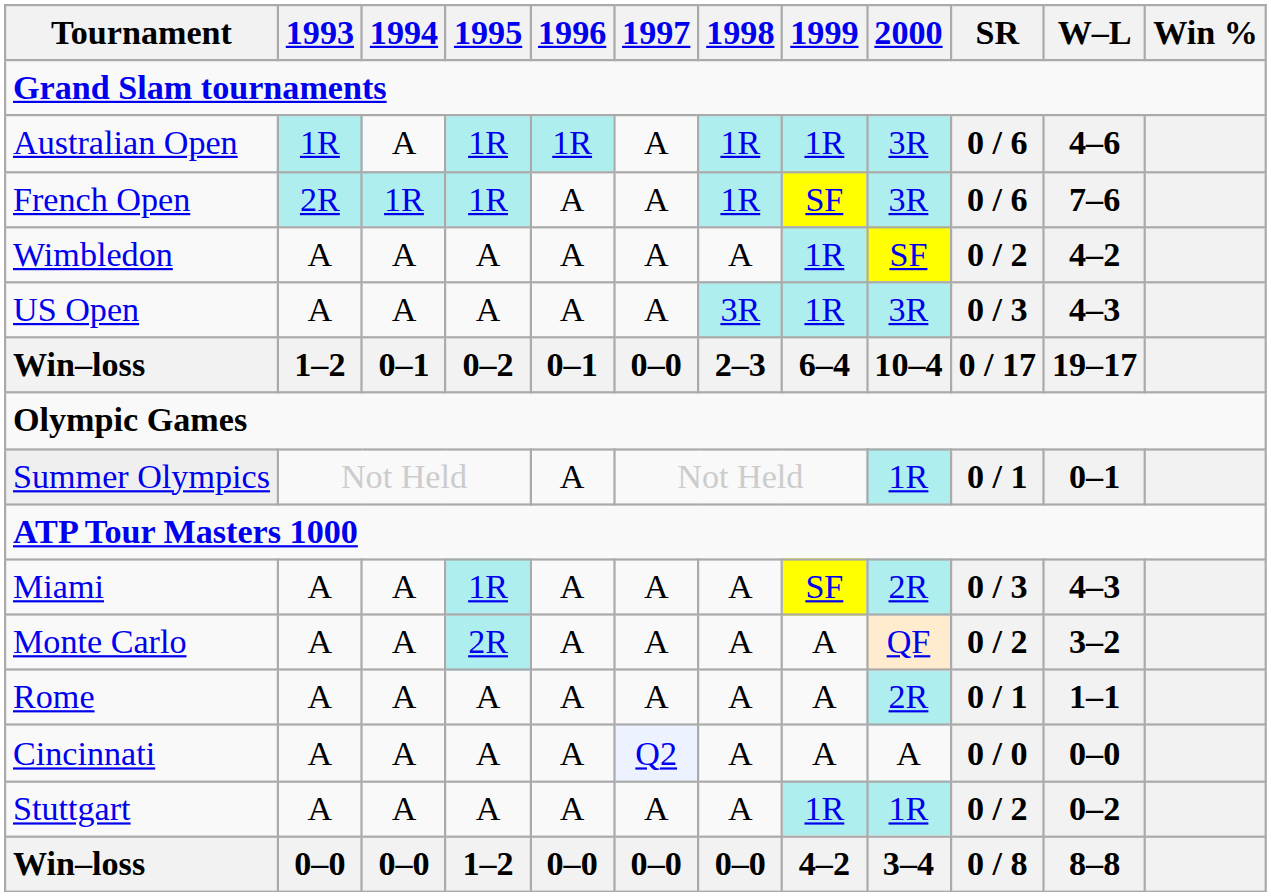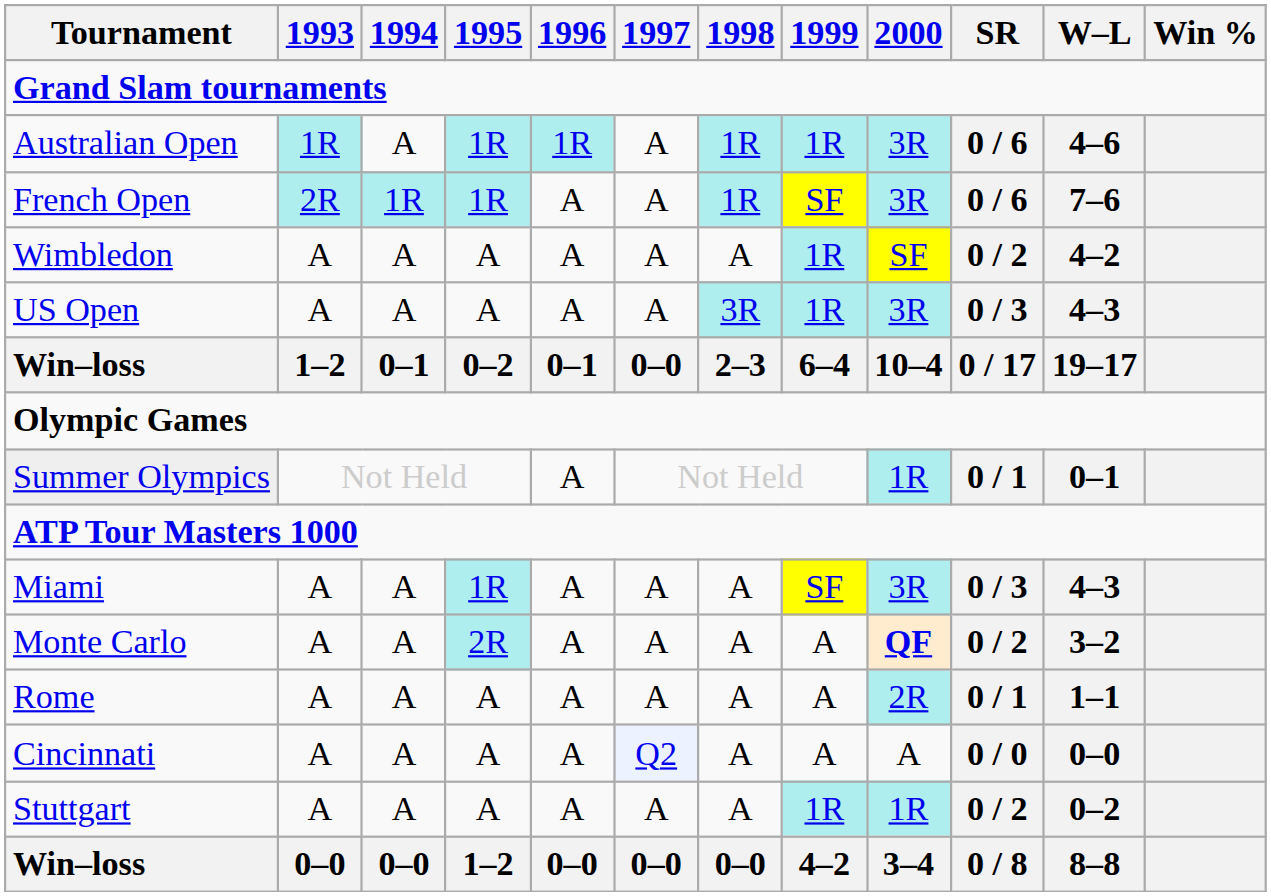 <table class=wikitable style=text-align:center;font-size:97%>
 <tr>
 <th>Tournament</th>
 <th><a href='#'>1993</a></th>
 <th><a href='#'>1994</a></th>
 <th><a href='#'>1995</a></th>
 <th><a href='#'>1996</a></th>
 <th><a href='#'>1997</a></th>
 <th><a href='#'>1998</a></th>
 <th><a href='#'>1999</a></th>
 <th><a href='#'>2000</a></th>
 <th>SR</th>
 <th>W–L</th>
 <th>Win %</th>
 </tr>
 <tr>
 <td colspan=23 align=left><strong><a href='#'>Grand Slam tournaments</a></strong></td>
 </tr>
 <tr>
 <td align=left><a href='#'>Australian Open</a></td>
 <td bgcolor=afeeee><a href='#'>1R</a></td>
 <td>A</td>
 <td bgcolor=afeeee><a href='#'>1R</a></td>
 <td bgcolor=afeeee><a href='#'>1R</a></td>
 <td>A</td>
 <td bgcolor=afeeee><a href='#'>1R</a></td>
 <td bgcolor=afeeee><a href='#'>1R</a></td>
 <td bgcolor=afeeee><a href='#'>3R</a></td>
 <th>0 / 6</th>
 <th>4–6</th>
 <th></th>
 </tr>
 <tr>
 <td align=left><a href='#'>French Open</a></td>
 <td bgcolor=afeeee><a href='#'>2R</a></td>
 <td bgcolor=afeeee><a href='#'>1R</a></td>
 <td bgcolor=afeeee><a href='#'>1R</a></td>
 <td>A</td>
 <td>A</td>
 <td bgcolor=afeeee><a href='#'>1R</a></td>
 <td bgcolor=yellow><a href='#'>SF</a></td>
 <td bgcolor=afeeee><a href='#'>3R</a></td>
 <th>0 / 6</th>
 <th>7–6</th>
 <th></th>
 </tr>
 <tr>
 <td align=left><a href='#'>Wimbledon</a></td>
 <td>A</td>
 <td>A</td>
 <td>A</td>
 <td>A</td>
 <td>A</td>
 <td>A</td>
 <td bgcolor=afeeee><a href='#'>1R</a></td>
 <td bgcolor=yellow><a href='#'>SF</a></td>
 <th>0 / 2</th>
 <th>4–2</th>
 <th></th>
 </tr>
 <tr>
 <td align=left><a href='#'>US Open</a></td>
 <td>A</td>
 <td>A</td>
 <td>A</td>
 <td>A</td>
 <td>A</td>
 <td bgcolor=afeeee><a href='#'>3R</a></td>
 <td bgcolor=afeeee><a href='#'>1R</a></td>
 <td bgcolor=afeeee><a href='#'>3R</a></td>
 <th>0 / 3</th>
 <th>4–3</th>
 <th></th>
 </tr>
 <tr>
 <th style=text-align:left>Win–loss</th>
 <th>1–2</th>
 <th>0–1</th>
 <th>0–2</th>
 <th>0–1</th>
 <th>0–0</th>
 <th>2–3</th>
 <th>6–4</th>
 <th>10–4</th>
 <th>0 / 17</th>
 <th>19–17</th>
 <th></th>
 </tr>
 <tr>
 <td colspan=22 align=left><strong>Olympic Games</strong></td>
 </tr>
 <tr>
 <td style=background:#EFEFEF align=left><a href='#'>Summer Olympics</a></td>
 <td colspan=3 style=color:#cccccc>Not Held</td>
 <td>A</td>
 <td colspan=3 style=color:#cccccc>Not Held</td>
 <td style=background:#afeeee><a href='#'>1R</a></td>
 <th>0 / 1</th>
 <th>0–1</th>
 <th></th>
 </tr>
 <tr>
 <td colspan=25 style=text-align:left><strong><a href='#'>ATP Tour Masters 1000</a></strong></td>
 </tr>
 <tr>
 <td align=left><a href='#'>Miami</a></td>
 <td>A</td>
 <td>A</td>
 <td bgcolor=afeeee><a href='#'>1R</a></td>
 <td>A</td>
 <td>A</td>
 <td>A</td>
 <td bgcolor=yellow><a href='#'>SF</a></td>
-<td bgcolor=afeeee><a href='#'>2R</a></td>
+<td bgcolor=afeeee><a href='#'>3R</a></td>
 <th>0 / 3</th>
 <th>4–3</th>
 <th></th>
 </tr>
 <tr>
 <td align=left><a href='#'>Monte Carlo</a></td>
 <td>A</td>
 <td>A</td>
 <td bgcolor=afeeee><a href='#'>2R</a></td>
 <td>A</td>
 <td>A</td>
 <td>A</td>
 <td>A</td>
-<td bgcolor=ffebcd><a href='#'>QF</a></td>
+<td bgcolor=ffebcd><strong><a href='#'>QF</a></strong></td>
 <th>0 / 2</th>
 <th>3–2</th>
 <th></th>
 </tr>
 <tr>
 <td align=left><a href='#'>Rome</a></td>
 <td>A</td>
 <td>A</td>
 <td>A</td>
 <td>A</td>
 <td>A</td>
 <td>A</td>
 <td>A</td>
 <td bgcolor=afeeee><a href='#'>2R</a></td>
 <th>0 / 1</th>
 <th>1–1</th>
 <th></th>
 </tr>
 <tr>
 <td align=left><a href='#'>Cincinnati</a></td>
 <td>A</td>
 <td>A</td>
 <td>A</td>
 <td>A</td>
 <td bgcolor=ecf2ff><a href='#'>Q2</a></td>
 <td>A</td>
 <td>A</td>
 <td>A</td>
 <th>0 / 0</th>
 <th>0–0</th>
 <th></th>
 </tr>
 <tr>
 <td align=left><a href='#'>Stuttgart</a></td>
 <td>A</td>
 <td>A</td>
 <td>A</td>
 <td>A</td>
 <td>A</td>
 <td>A</td>
 <td bgcolor=afeeee><a href='#'>1R</a></td>
 <td bgcolor=afeeee><a href='#'>1R</a></td>
 <th>0 / 2</th>
 <th>0–2</th>
 <th></th>
 </tr>
 <tr>
 <th style=text-align:left>Win–loss</th>
 <th>0–0</th>
 <th>0–0</th>
 <th>1–2</th>
 <th>0–0</th>
 <th>0–0</th>
 <th>0–0</th>
 <th>4–2</th>
 <th>3–4</th>
 <th>0 / 8</th>
 <th>8–8</th>
 <th></th>
 </tr>
 </table>
